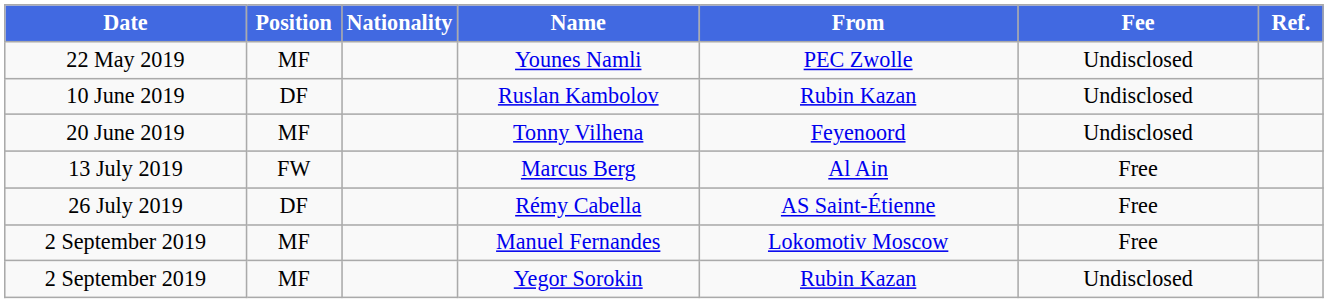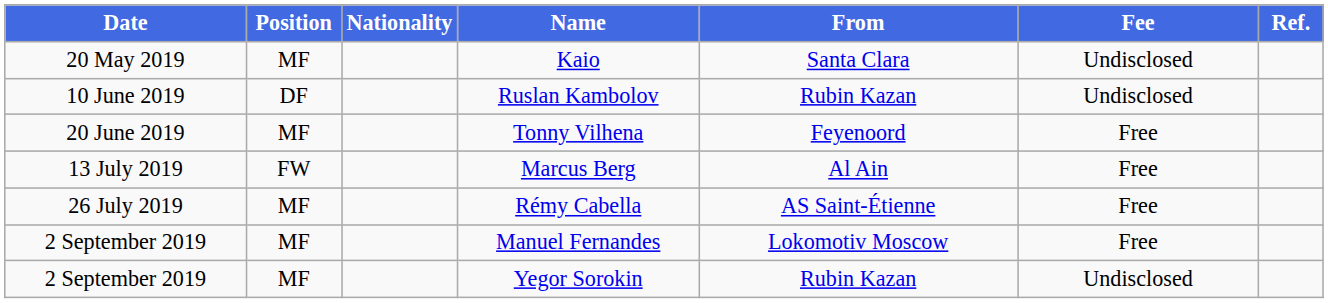 <table class="wikitable"  style="text-align:center; font-size:90%; ">
 <tr>
 <th style="background:#4169E1; color:white; width:150px;">Date</th>
 <th style="background:#4169E1; color:white; width:55px;">Position</th>
 <th style="background:#4169E1; color:white; width:505x;">Nationality</th>
 <th style="background:#4169E1; color:white; width:150px;">Name</th>
 <th style="background:#4169E1; color:white; width:200px;">From</th>
 <th style="background:#4169E1; color:white; width:150px;">Fee</th>
 <th style="background:#4169E1; color:white; width:35px;">Ref.</th>
 </tr>
 <tr>
-<td>22 May 2019</td>
+<td>20 May 2019</td>
 <td>MF</td>
 <td></td>
-<td><a href='#'>Younes Namli</a></td>
-<td><a href='#'>PEC Zwolle</a></td>
+<td><a href='#'>Kaio</a></td>
+<td><a href='#'>Santa Clara</a></td>
 <td>Undisclosed</td>
 <td></td>
 </tr>
 <tr>
 <td>10 June 2019</td>
 <td>DF</td>
 <td></td>
 <td><a href='#'>Ruslan Kambolov</a></td>
 <td><a href='#'>Rubin Kazan</a></td>
 <td>Undisclosed</td>
 <td></td>
 </tr>
 <tr>
 <td>20 June 2019</td>
 <td>MF</td>
 <td></td>
 <td><a href='#'>Tonny Vilhena</a></td>
 <td><a href='#'>Feyenoord</a></td>
-<td>Undisclosed</td>
+<td>Free</td>
 <td></td>
 </tr>
 <tr>
 <td>13 July 2019</td>
 <td>FW</td>
 <td></td>
 <td><a href='#'>Marcus Berg</a></td>
 <td><a href='#'>Al Ain</a></td>
 <td>Free</td>
 <td></td>
 </tr>
 <tr>
 <td>26 July 2019</td>
-<td>DF</td>
+<td>MF</td>
 <td></td>
 <td><a href='#'>Rémy Cabella</a></td>
 <td><a href='#'>AS Saint-Étienne</a></td>
 <td>Free</td>
 <td></td>
 </tr>
 <tr>
 <td>2 September 2019</td>
 <td>MF</td>
 <td></td>
 <td><a href='#'>Manuel Fernandes</a></td>
 <td><a href='#'>Lokomotiv Moscow</a></td>
 <td>Free</td>
 <td></td>
 </tr>
 <tr>
 <td>2 September 2019</td>
 <td>MF</td>
 <td></td>
 <td><a href='#'>Yegor Sorokin</a></td>
 <td><a href='#'>Rubin Kazan</a></td>
 <td>Undisclosed</td>
 <td></td>
 </tr>
 </table>
